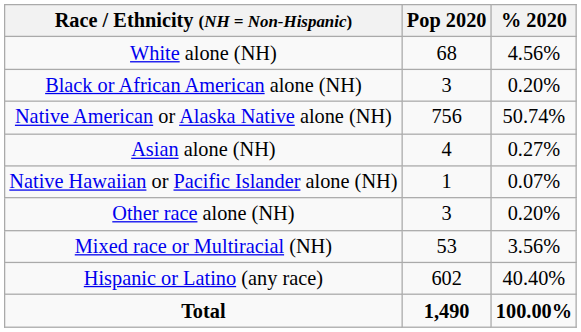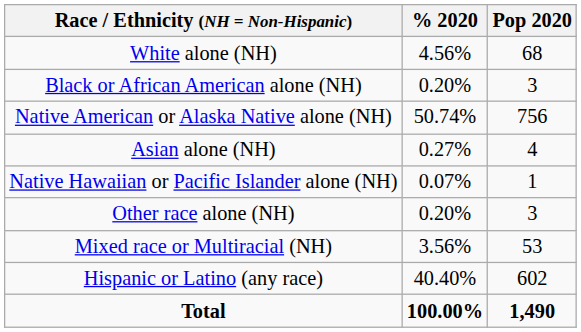 <table class="wikitable" style="text-align:center;">
 <tr>
 <th>Race / Ethnicity <small>(<em>NH = Non-Hispanic</em>)</small></th>
+<th>% 2020</th>
 <th>Pop 2020</th>
-<th>% 2020</th>
 </tr>
 <tr>
 <td><a href='#'>White</a> alone (NH)</td>
+<td>4.56%</td>
 <td>68</td>
-<td>4.56%</td>
 </tr>
 <tr>
 <td><a href='#'>Black or African American</a> alone (NH)</td>
+<td>0.20%</td>
 <td>3</td>
-<td>0.20%</td>
 </tr>
 <tr>
 <td><a href='#'>Native American</a> or <a href='#'>Alaska Native</a> alone (NH)</td>
+<td>50.74%</td>
 <td>756</td>
-<td>50.74%</td>
 </tr>
 <tr>
 <td><a href='#'>Asian</a> alone (NH)</td>
+<td>0.27%</td>
 <td>4</td>
-<td>0.27%</td>
 </tr>
 <tr>
 <td><a href='#'>Native Hawaiian</a> or <a href='#'>Pacific Islander</a> alone (NH)</td>
+<td>0.07%</td>
 <td>1</td>
-<td>0.07%</td>
 </tr>
 <tr>
 <td><a href='#'>Other race</a> alone (NH)</td>
+<td>0.20%</td>
 <td>3</td>
-<td>0.20%</td>
 </tr>
 <tr>
 <td><a href='#'>Mixed race or Multiracial</a> (NH)</td>
+<td>3.56%</td>
 <td>53</td>
-<td>3.56%</td>
 </tr>
 <tr>
 <td><a href='#'>Hispanic or Latino</a> (any race)</td>
+<td>40.40%</td>
 <td>602</td>
-<td>40.40%</td>
 </tr>
 <tr>
 <td><strong>Total</strong></td>
+<td><strong>100.00%</strong></td>
 <td><strong>1,490</strong></td>
-<td><strong>100.00%</strong></td>
 </tr>
 </table>
